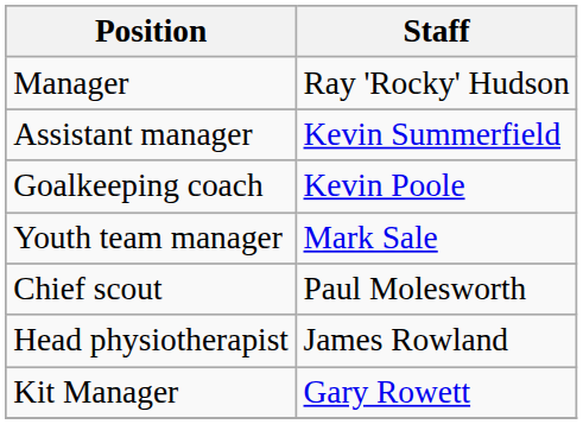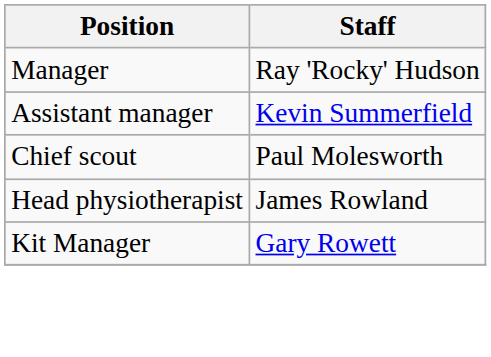 <table class="wikitable">
 <tr>
 <th>Position</th>
 <th>Staff</th>
 </tr>
 <tr>
 <td>Manager</td>
 <td> Ray 'Rocky' Hudson</td>
 </tr>
 <tr>
 <td>Assistant manager</td>
 <td> <a href='#'>Kevin Summerfield</a></td>
-</tr>
-<tr>
-<td>Goalkeeping coach</td>
-<td> <a href='#'>Kevin Poole</a></td>
-</tr>
-<tr>
-<td>Youth team manager</td>
-<td> <a href='#'>Mark Sale</a></td>
 </tr>
 <tr>
 <td>Chief scout</td>
 <td> Paul Molesworth</td>
 </tr>
 <tr>
 <td>Head physiotherapist</td>
 <td> James Rowland</td>
 </tr>
 <tr>
 <td>Kit Manager</td>
 <td> <a href='#'>Gary Rowett</a></td>
 </tr>
 <tr>
 </tr>
 </table>
